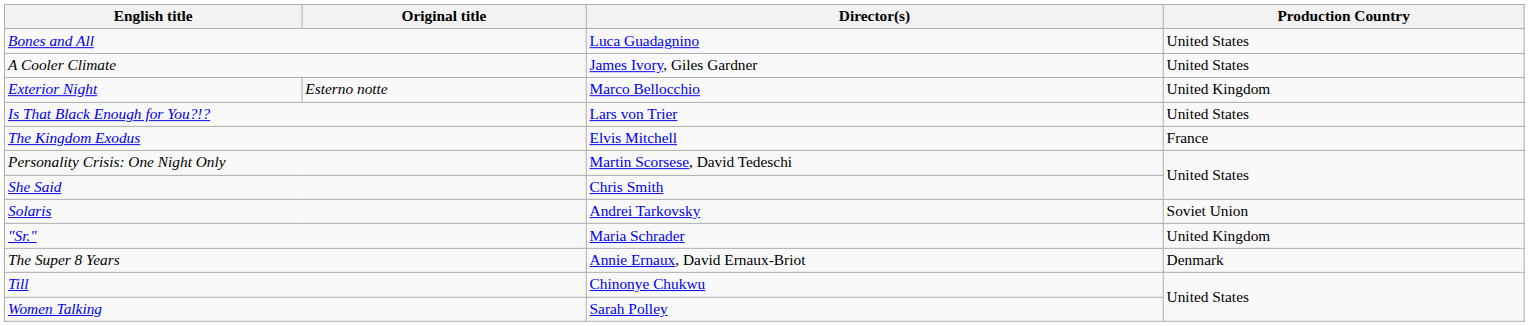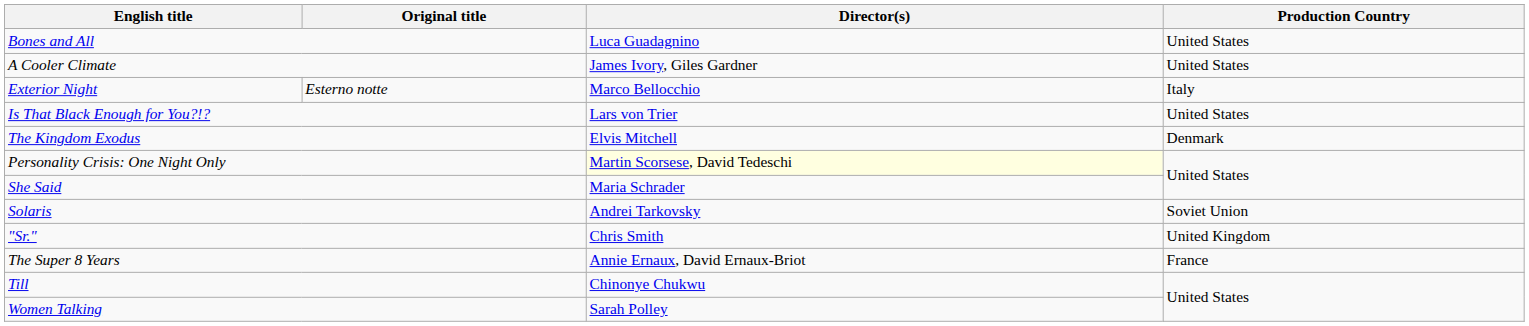 <table class="wikitable" width="100%">
 <tr>
 <th>English title</th>
 <th>Original title</th>
 <th>Director(s)</th>
 <th>Production Country</th>
 </tr>
 <tr>
 <td colspan="2"><em><a href='#'>Bones and All</a></em></td>
 <td><a href='#'>Luca Guadagnino</a></td>
 <td>United States</td>
 </tr>
 <tr>
 <td colspan="2"><em>A Cooler Climate</em></td>
 <td><a href='#'>James Ivory</a>, Giles Gardner</td>
 <td>United States</td>
 </tr>
 <tr>
 <td><em><a href='#'>Exterior Night</a></em></td>
 <td><em>Esterno notte</em></td>
 <td><a href='#'>Marco Bellocchio</a></td>
-<td>United Kingdom</td>
+<td>Italy</td>
 </tr>
 <tr>
 <td colspan="2"><em><a href='#'>Is That Black Enough for You?!?</a></em></td>
 <td><a href='#'>Lars von Trier</a></td>
 <td>United States</td>
 </tr>
 <tr>
 <td colspan="2"><em><a href='#'>The Kingdom Exodus</a></em></td>
 <td><a href='#'>Elvis Mitchell</a></td>
-<td>France</td>
+<td>Denmark</td>
 </tr>
 <tr>
 <td colspan="2"><em>Personality Crisis: One Night Only</em></td>
-<td><a href='#'>Martin Scorsese</a>, David Tedeschi</td>
+<td style="background: lightyellow;"><a href='#'>Martin Scorsese</a>, David Tedeschi</td>
 <td rowspan="2">United States</td>
 </tr>
 <tr>
 <td colspan="2"><em><a href='#'>She Said</a></em></td>
-<td><a href='#'>Chris Smith</a></td>
+<td><a href='#'>Maria Schrader</a></td>
 </tr>
 <tr>
 <td colspan="2"><em><a href='#'>Solaris</a></em></td>
 <td><a href='#'>Andrei Tarkovsky</a></td>
 <td>Soviet Union</td>
 </tr>
 <tr>
 <td colspan="2"><em><a href='#'>"Sr."</a></em></td>
-<td><a href='#'>Maria Schrader</a></td>
+<td><a href='#'>Chris Smith</a></td>
 <td>United Kingdom</td>
 </tr>
 <tr>
 <td colspan="2"><em>The Super 8 Years</em></td>
 <td><a href='#'>Annie Ernaux</a>, David Ernaux-Briot</td>
-<td>Denmark</td>
+<td>France</td>
 </tr>
 <tr>
 <td colspan="2"><em><a href='#'>Till</a></em></td>
 <td><a href='#'>Chinonye Chukwu</a></td>
 <td rowspan="2">United States</td>
 </tr>
 <tr>
 <td colspan="2"><em><a href='#'>Women Talking</a></em></td>
 <td><a href='#'>Sarah Polley</a></td>
 </tr>
 </table>
